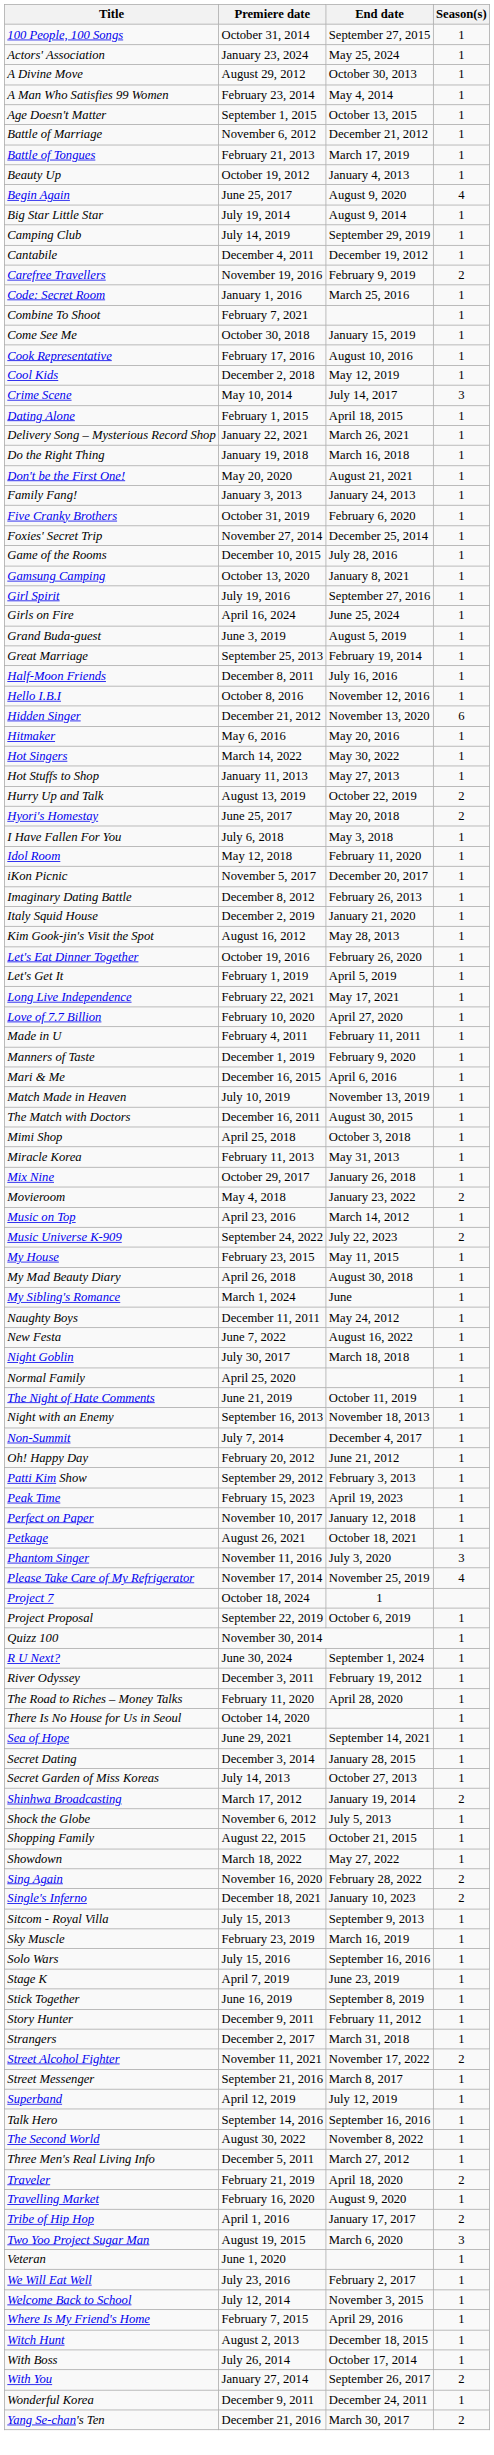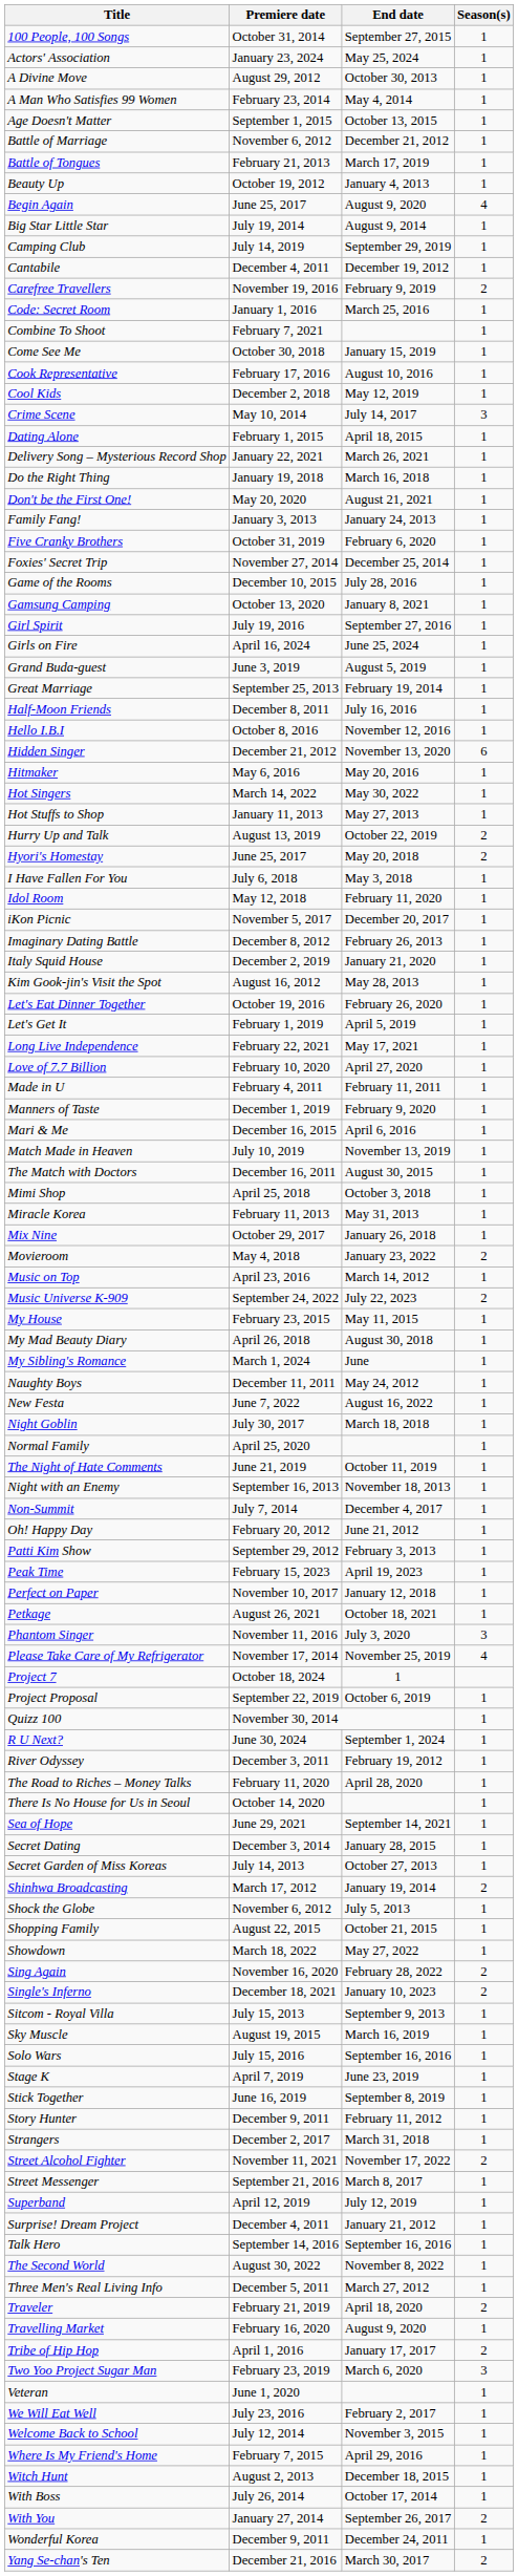 <table class="wikitable">
 <tr>
 <th>Title</th>
 <th>Premiere date</th>
 <th>End date</th>
 <th>Season(s)</th>
 </tr>
 <tr>
 <td><em><a href='#'>100 People, 100 Songs</a></em></td>
 <td>October 31, 2014</td>
 <td>September 27, 2015</td>
 <td style="text-align:center">1</td>
 </tr>
 <tr>
 <td><em>Actors' Association</em></td>
 <td>January 23, 2024</td>
 <td>May 25, 2024</td>
 <td style="text-align:center">1</td>
 </tr>
 <tr>
 <td><em>A Divine Move</em></td>
 <td>August 29, 2012</td>
 <td>October 30, 2013</td>
 <td style="text-align:center">1</td>
 </tr>
 <tr>
 <td><em>A Man Who Satisfies 99 Women</em></td>
 <td>February 23, 2014</td>
 <td>May 4, 2014</td>
 <td style="text-align:center">1</td>
 </tr>
 <tr>
 <td><em>Age Doesn't Matter</em></td>
 <td>September 1, 2015</td>
 <td>October 13, 2015</td>
 <td style="text-align:center">1</td>
 </tr>
 <tr>
 <td><em>Battle of Marriage</em></td>
 <td>November 6, 2012</td>
 <td>December 21, 2012</td>
 <td style="text-align:center">1</td>
 </tr>
 <tr>
 <td><em><a href='#'>Battle of Tongues</a></em></td>
 <td>February 21, 2013</td>
 <td>March 17, 2019</td>
 <td style="text-align:center">1</td>
 </tr>
 <tr>
 <td><em>Beauty Up</em></td>
 <td>October 19, 2012</td>
 <td>January 4, 2013</td>
 <td style="text-align:center">1</td>
 </tr>
 <tr>
 <td><em><a href='#'>Begin Again</a></em></td>
 <td>June 25, 2017</td>
 <td>August 9, 2020</td>
 <td style="text-align:center">4</td>
 </tr>
 <tr>
 <td><em>Big Star Little Star</em></td>
 <td>July 19, 2014</td>
 <td>August 9, 2014</td>
 <td style="text-align:center">1</td>
 </tr>
 <tr>
 <td><em>Camping Club</em></td>
 <td>July 14, 2019</td>
 <td>September 29, 2019</td>
 <td style="text-align:center">1</td>
 </tr>
 <tr>
 <td><em>Cantabile</em></td>
 <td>December 4, 2011</td>
 <td>December 19, 2012</td>
 <td style="text-align:center">1</td>
 </tr>
 <tr>
 <td><em><a href='#'>Carefree Travellers</a></em></td>
 <td>November 19, 2016</td>
 <td>February 9, 2019</td>
 <td style="text-align:center">2</td>
 </tr>
 <tr>
 <td><em><a href='#'>Code: Secret Room</a></em></td>
 <td>January 1, 2016</td>
 <td>March 25, 2016</td>
 <td style="text-align:center">1</td>
 </tr>
 <tr>
 <td><em>Combine To Shoot</em></td>
 <td>February 7, 2021</td>
 <td></td>
 <td style="text-align:center">1</td>
 </tr>
 <tr>
 <td><em>Come See Me</em></td>
 <td>October 30, 2018</td>
 <td>January 15, 2019</td>
 <td style="text-align:center">1</td>
 </tr>
 <tr>
 <td><em><a href='#'>Cook Representative</a></em></td>
 <td>February 17, 2016</td>
 <td>August 10, 2016</td>
 <td style="text-align:center">1</td>
 </tr>
 <tr>
 <td><em><a href='#'>Cool Kids</a></em></td>
 <td>December 2, 2018</td>
 <td>May 12, 2019</td>
 <td style="text-align:center">1</td>
 </tr>
 <tr>
 <td><em><a href='#'>Crime Scene</a></em></td>
 <td>May 10, 2014</td>
 <td>July 14, 2017</td>
 <td style="text-align:center">3</td>
 </tr>
 <tr>
 <td><em><a href='#'>Dating Alone</a></em></td>
 <td>February 1, 2015</td>
 <td>April 18, 2015</td>
 <td style="text-align:center">1</td>
 </tr>
 <tr>
 <td><em>Delivery Song – Mysterious Record Shop</em></td>
 <td>January 22, 2021</td>
 <td>March 26, 2021</td>
 <td style="text-align:center">1</td>
 </tr>
 <tr>
 <td><em>Do the Right Thing</em></td>
 <td>January 19, 2018</td>
 <td>March 16, 2018</td>
 <td style="text-align:center">1</td>
 </tr>
 <tr>
 <td><em><a href='#'>Don't be the First One!</a></em></td>
 <td>May 20, 2020</td>
 <td>August 21, 2021</td>
 <td style="text-align:center">1</td>
 </tr>
 <tr>
 <td><em>Family Fang!</em></td>
 <td>January 3, 2013</td>
 <td>January 24, 2013</td>
 <td style="text-align:center">1</td>
 </tr>
 <tr>
 <td><em><a href='#'>Five Cranky Brothers</a></em></td>
 <td>October 31, 2019</td>
 <td>February 6, 2020</td>
 <td style="text-align:center">1</td>
 </tr>
 <tr>
 <td><em>Foxies' Secret Trip</em></td>
 <td>November 27, 2014</td>
 <td>December 25, 2014</td>
 <td style="text-align:center">1</td>
 </tr>
 <tr>
 <td><em>Game of the Rooms</em></td>
 <td>December 10, 2015</td>
 <td>July 28, 2016</td>
 <td style="text-align:center">1</td>
 </tr>
 <tr>
 <td><em><a href='#'>Gamsung Camping</a></em></td>
 <td>October 13, 2020</td>
 <td>January 8, 2021</td>
 <td style="text-align:center">1</td>
 </tr>
 <tr>
 <td><em><a href='#'>Girl Spirit</a></em></td>
 <td>July 19, 2016</td>
 <td>September 27, 2016</td>
 <td style="text-align:center">1</td>
 </tr>
 <tr>
 <td><em>Girls on Fire</em></td>
 <td>April 16, 2024</td>
 <td>June 25, 2024</td>
 <td style="text-align:center">1</td>
 </tr>
 <tr>
 <td><em>Grand Buda-guest</em></td>
 <td>June 3, 2019</td>
 <td>August 5, 2019</td>
 <td style="text-align:center">1</td>
 </tr>
 <tr>
 <td><em>Great Marriage</em></td>
 <td>September 25, 2013</td>
 <td>February 19, 2014</td>
 <td style="text-align:center">1</td>
 </tr>
 <tr>
 <td><em><a href='#'>Half-Moon Friends</a></em></td>
 <td>December 8, 2011</td>
 <td>July 16, 2016</td>
 <td style="text-align:center">1</td>
 </tr>
 <tr>
 <td><em><a href='#'>Hello I.B.I</a></em></td>
 <td>October 8, 2016</td>
 <td>November 12, 2016</td>
 <td style="text-align:center">1</td>
 </tr>
 <tr>
 <td><em><a href='#'>Hidden Singer</a></em></td>
 <td>December 21, 2012</td>
 <td>November 13, 2020</td>
 <td style="text-align:center">6</td>
 </tr>
 <tr>
 <td><em><a href='#'>Hitmaker</a></em></td>
 <td>May 6, 2016</td>
 <td>May 20, 2016</td>
 <td style="text-align:center">1</td>
 </tr>
 <tr>
 <td><em><a href='#'>Hot Singers</a></em></td>
 <td>March 14, 2022</td>
 <td>May 30, 2022</td>
 <td style="text-align:center">1</td>
 </tr>
 <tr>
 <td><em>Hot Stuffs to Shop</em></td>
 <td>January 11, 2013</td>
 <td>May 27, 2013</td>
 <td style="text-align:center">1</td>
 </tr>
 <tr>
 <td><em>Hurry Up and Talk</em></td>
 <td>August 13, 2019</td>
 <td>October 22, 2019</td>
 <td style="text-align:center">2</td>
 </tr>
 <tr>
 <td><em><a href='#'>Hyori's Homestay</a></em></td>
 <td>June 25, 2017</td>
 <td>May 20, 2018</td>
 <td style="text-align:center">2</td>
 </tr>
 <tr>
 <td><em>I Have Fallen For You</em></td>
 <td>July 6, 2018</td>
 <td>May 3, 2018</td>
 <td style="text-align:center">1</td>
 </tr>
 <tr>
 <td><em><a href='#'>Idol Room</a></em></td>
 <td>May 12, 2018</td>
 <td>February 11, 2020</td>
 <td style="text-align:center">1</td>
 </tr>
 <tr>
 <td><em>iKon Picnic</em></td>
 <td>November 5, 2017</td>
 <td>December 20, 2017</td>
 <td style="text-align:center">1</td>
 </tr>
 <tr>
 <td><em>Imaginary Dating Battle</em></td>
 <td>December 8, 2012</td>
 <td>February 26, 2013</td>
 <td style="text-align:center">1</td>
 </tr>
 <tr>
 <td><em>Italy Squid House</em></td>
 <td>December 2, 2019</td>
 <td>January 21, 2020</td>
 <td style="text-align:center">1</td>
 </tr>
 <tr>
 <td><em>Kim Gook-jin's Visit the Spot</em></td>
 <td>August 16, 2012</td>
 <td>May 28, 2013</td>
 <td style="text-align:center">1</td>
 </tr>
 <tr>
 <td><em><a href='#'>Let's Eat Dinner Together</a></em></td>
 <td>October 19, 2016</td>
 <td>February 26, 2020</td>
 <td style="text-align:center">1</td>
 </tr>
 <tr>
 <td><em>Let's Get It</em></td>
 <td>February 1, 2019</td>
 <td>April 5, 2019</td>
 <td style="text-align:center">1</td>
 </tr>
 <tr>
 <td><em><a href='#'>Long Live Independence</a></em></td>
 <td>February 22, 2021</td>
 <td>May 17, 2021</td>
 <td style="text-align:center">1</td>
 </tr>
 <tr>
 <td><em><a href='#'>Love of 7.7 Billion</a></em></td>
 <td>February 10, 2020</td>
 <td>April 27, 2020</td>
 <td style="text-align:center">1</td>
 </tr>
 <tr>
 <td><em>Made in U</em></td>
 <td>February 4, 2011</td>
 <td>February 11, 2011</td>
 <td style="text-align:center">1</td>
 </tr>
 <tr>
 <td><em>Manners of Taste</em></td>
 <td>December 1, 2019</td>
 <td>February 9, 2020</td>
 <td style="text-align:center">1</td>
 </tr>
 <tr>
 <td><em>Mari & Me</em></td>
 <td>December 16, 2015</td>
 <td>April 6, 2016</td>
 <td style="text-align:center">1</td>
 </tr>
 <tr>
 <td><em>Match Made in Heaven</em></td>
 <td>July 10, 2019</td>
 <td>November 13, 2019</td>
 <td style="text-align:center">1</td>
 </tr>
 <tr>
 <td><em>The Match with Doctors</em></td>
 <td>December 16, 2011</td>
 <td>August 30, 2015</td>
 <td style="text-align:center">1</td>
 </tr>
 <tr>
 <td><em>Mimi Shop</em></td>
 <td>April 25, 2018</td>
 <td>October 3, 2018</td>
 <td style="text-align:center">1</td>
 </tr>
 <tr>
 <td><em>Miracle Korea</em></td>
 <td>February 11, 2013</td>
 <td>May 31, 2013</td>
 <td style="text-align:center">1</td>
 </tr>
 <tr>
 <td><em><a href='#'>Mix Nine</a></em></td>
 <td>October 29, 2017</td>
 <td>January 26, 2018</td>
 <td style="text-align:center">1</td>
 </tr>
 <tr>
 <td><em>Movieroom</em></td>
 <td>May 4, 2018</td>
 <td>January 23, 2022</td>
 <td style="text-align:center">2</td>
 </tr>
 <tr>
 <td><em><a href='#'>Music on Top</a></em></td>
 <td>April 23, 2016</td>
 <td>March 14, 2012</td>
 <td style="text-align:center">1</td>
 </tr>
 <tr>
 <td><em><a href='#'>Music Universe K-909</a></em></td>
 <td>September 24, 2022</td>
 <td>July 22, 2023</td>
 <td style="text-align:center">2</td>
 </tr>
 <tr>
 <td><em><a href='#'>My House</a></em></td>
 <td>February 23, 2015</td>
 <td>May 11, 2015</td>
 <td style="text-align:center">1</td>
 </tr>
 <tr>
 <td><em>My Mad Beauty Diary</em></td>
 <td>April 26, 2018</td>
 <td>August 30, 2018</td>
 <td style="text-align:center">1</td>
 </tr>
 <tr>
 <td><em><a href='#'>My Sibling's Romance</a></em></td>
 <td>March 1, 2024</td>
 <td>June</td>
 <td style="text-align:center">1</td>
 </tr>
 <tr>
 <td><em>Naughty Boys</em></td>
 <td>December 11, 2011</td>
 <td>May 24, 2012</td>
 <td style="text-align:center">1</td>
 </tr>
 <tr>
 <td><em>New Festa</em></td>
 <td>June 7, 2022</td>
 <td>August 16, 2022</td>
 <td style="text-align:center">1</td>
 </tr>
 <tr>
 <td><em><a href='#'>Night Goblin</a></em></td>
 <td>July 30, 2017</td>
 <td>March 18, 2018</td>
 <td style="text-align:center">1</td>
 </tr>
 <tr>
 <td><em>Normal Family</em></td>
 <td>April 25, 2020</td>
 <td></td>
 <td style="text-align:center">1</td>
 </tr>
 <tr>
 <td><em><a href='#'>The Night of Hate Comments</a></em></td>
 <td>June 21, 2019</td>
 <td>October 11, 2019</td>
 <td style="text-align:center">1</td>
 </tr>
 <tr>
 <td><em>Night with an Enemy</em></td>
 <td>September 16, 2013</td>
 <td>November 18, 2013</td>
 <td style="text-align:center">1</td>
 </tr>
 <tr>
 <td><em><a href='#'>Non-Summit</a></em></td>
 <td>July 7, 2014</td>
 <td>December 4, 2017</td>
 <td style="text-align:center">1</td>
 </tr>
 <tr>
 <td><em>Oh! Happy Day</em></td>
 <td>February 20, 2012</td>
 <td>June 21, 2012</td>
 <td style="text-align:center">1</td>
 </tr>
 <tr>
 <td><em><a href='#'>Patti Kim</a> Show</em></td>
 <td>September 29, 2012</td>
 <td>February 3, 2013</td>
 <td style="text-align:center">1</td>
 </tr>
 <tr>
 <td><em><a href='#'>Peak Time</a></em></td>
 <td>February 15, 2023</td>
 <td>April 19, 2023</td>
 <td style="text-align:center">1</td>
 </tr>
 <tr>
 <td><em><a href='#'>Perfect on Paper</a></em></td>
 <td>November 10, 2017</td>
 <td>January 12, 2018</td>
 <td style="text-align:center">1</td>
 </tr>
 <tr>
 <td><em><a href='#'>Petkage</a></em></td>
 <td>August 26, 2021</td>
 <td>October 18, 2021</td>
 <td style="text-align:center">1</td>
 </tr>
 <tr>
 <td><em><a href='#'>Phantom Singer</a></em></td>
 <td>November 11, 2016</td>
 <td>July 3, 2020</td>
 <td style="text-align:center">3</td>
 </tr>
 <tr>
 <td><em><a href='#'>Please Take Care of My Refrigerator</a></em></td>
 <td>November 17, 2014</td>
 <td>November 25, 2019</td>
 <td style="text-align:center">4</td>
 </tr>
 <tr>
 <td><em><a href='#'>Project 7</a></em></td>
 <td>October 18, 2024</td>
 <td style="text-align:center">1</td>
 </tr>
 <tr>
 <td><em>Project Proposal</em></td>
 <td>September 22, 2019</td>
 <td>October 6, 2019</td>
 <td style="text-align:center">1</td>
 </tr>
 <tr>
 <td><em>Quizz 100</em></td>
 <td colspan=2>November 30, 2014</td>
 <td style="text-align:center">1</td>
 </tr>
 <tr>
 <td><em><a href='#'>R U Next?</a></em></td>
 <td>June 30, 2024</td>
 <td>September 1, 2024</td>
 <td style="text-align:center">1</td>
 </tr>
 <tr>
 <td><em>River Odyssey</em></td>
 <td>December 3, 2011</td>
 <td>February 19, 2012</td>
 <td style="text-align:center">1</td>
 </tr>
 <tr>
 <td><em>The Road to Riches – Money Talks</em></td>
 <td>February 11, 2020</td>
 <td>April 28, 2020</td>
 <td style="text-align:center">1</td>
 </tr>
 <tr>
 <td><em>There Is No House for Us in Seoul</em></td>
 <td>October 14, 2020</td>
 <td></td>
 <td style="text-align:center">1</td>
 </tr>
 <tr>
 <td><em><a href='#'>Sea of Hope</a></em></td>
 <td>June 29, 2021</td>
 <td>September 14, 2021</td>
 <td style="text-align:center">1</td>
 </tr>
 <tr>
 <td><em>Secret Dating</em></td>
 <td>December 3, 2014</td>
 <td>January 28, 2015</td>
 <td style="text-align:center">1</td>
 </tr>
 <tr>
 <td><em>Secret Garden of Miss Koreas</em></td>
 <td>July 14, 2013</td>
 <td>October 27, 2013</td>
 <td style="text-align:center">1</td>
 </tr>
 <tr>
 <td><em><a href='#'>Shinhwa Broadcasting</a></em></td>
 <td>March 17, 2012</td>
 <td>January 19, 2014</td>
 <td style="text-align:center">2</td>
 </tr>
 <tr>
 <td><em>Shock the Globe</em></td>
 <td>November 6, 2012</td>
 <td>July 5, 2013</td>
 <td style="text-align:center">1</td>
 </tr>
 <tr>
 <td><em>Shopping Family</em></td>
 <td>August 22, 2015</td>
 <td>October 21, 2015</td>
 <td style="text-align:center">1</td>
 </tr>
 <tr>
 <td><em>Showdown</em></td>
 <td>March 18, 2022</td>
 <td>May 27, 2022</td>
 <td style="text-align:center">1</td>
 </tr>
 <tr>
 <td><em><a href='#'>Sing Again</a></em></td>
 <td>November 16, 2020</td>
 <td>February 28, 2022</td>
 <td style="text-align:center">2</td>
 </tr>
 <tr>
 <td><em><a href='#'>Single's Inferno</a></em></td>
 <td>December 18, 2021</td>
 <td>January 10, 2023</td>
 <td style="text-align:center">2</td>
 </tr>
 <tr>
 <td><em>Sitcom - Royal Villa</em></td>
 <td>July 15, 2013</td>
 <td>September 9, 2013</td>
 <td style="text-align:center">1</td>
 </tr>
 <tr>
 <td><em>Sky Muscle</em></td>
-<td>February 23, 2019</td>
+<td>August 19, 2015</td>
 <td>March 16, 2019</td>
 <td style="text-align:center">1</td>
 </tr>
 <tr>
 <td><em>Solo Wars</em></td>
 <td>July 15, 2016</td>
 <td>September 16, 2016</td>
 <td style="text-align:center">1</td>
 </tr>
 <tr>
 <td><em>Stage K</em></td>
 <td>April 7, 2019</td>
 <td>June 23, 2019</td>
 <td style="text-align:center">1</td>
 </tr>
 <tr>
 <td><em>Stick Together</em></td>
 <td>June 16, 2019</td>
 <td>September 8, 2019</td>
 <td style="text-align:center">1</td>
 </tr>
 <tr>
 <td><em>Story Hunter</em></td>
 <td>December 9, 2011</td>
 <td>February 11, 2012</td>
 <td style="text-align:center">1</td>
 </tr>
 <tr>
 <td><em>Strangers</em></td>
 <td>December 2, 2017</td>
 <td>March 31, 2018</td>
 <td style="text-align:center">1</td>
 </tr>
 <tr>
 <td><em><a href='#'>Street Alcohol Fighter</a></em></td>
 <td>November 11, 2021</td>
 <td>November 17, 2022</td>
 <td style="text-align:center">2</td>
 </tr>
 <tr>
 <td><em>Street Messenger</em></td>
 <td>September 21, 2016</td>
 <td>March 8, 2017</td>
 <td style="text-align:center">1</td>
 </tr>
 <tr>
 <td><em><a href='#'>Superband</a></em></td>
 <td>April 12, 2019</td>
 <td>July 12, 2019</td>
 <td style="text-align:center">1</td>
 </tr>
 <tr>
+<td><em>Surprise! Dream Project</em></td>
+<td>December 4, 2011</td>
+<td>January 21, 2012</td>
+<td style="text-align:center">1</td>
+</tr>
+<tr>
 <td><em>Talk Hero</em></td>
 <td>September 14, 2016</td>
 <td>September 16, 2016</td>
 <td style="text-align:center">1</td>
 </tr>
 <tr>
 <td><em><a href='#'>The Second World</a></em></td>
 <td>August 30, 2022</td>
 <td>November 8, 2022</td>
 <td style="text-align:center">1</td>
 </tr>
 <tr>
 <td><em>Three Men's Real Living Info</em></td>
 <td>December 5, 2011</td>
 <td>March 27, 2012</td>
 <td style="text-align:center">1</td>
 </tr>
 <tr>
 <td><em><a href='#'>Traveler</a></em></td>
 <td>February 21, 2019</td>
 <td>April 18, 2020</td>
 <td style="text-align:center">2</td>
 </tr>
 <tr>
 <td><em><a href='#'>Travelling Market</a></em></td>
 <td>February 16, 2020</td>
 <td>August 9, 2020</td>
 <td style="text-align:center">1</td>
 </tr>
 <tr>
 <td><em><a href='#'>Tribe of Hip Hop</a></em></td>
 <td>April 1, 2016</td>
 <td>January 17, 2017</td>
 <td style="text-align:center">2</td>
 </tr>
 <tr>
 <td><em><a href='#'>Two Yoo Project Sugar Man</a></em></td>
-<td>August 19, 2015</td>
+<td>February 23, 2019</td>
 <td>March 6, 2020</td>
 <td style="text-align:center">3</td>
 </tr>
 <tr>
 <td><em>Veteran</em></td>
 <td>June 1, 2020</td>
 <td></td>
 <td style="text-align:center">1</td>
 </tr>
 <tr>
 <td><em><a href='#'>We Will Eat Well</a></em></td>
 <td>July 23, 2016</td>
 <td>February 2, 2017</td>
 <td style="text-align:center">1</td>
 </tr>
 <tr>
 <td><em><a href='#'>Welcome Back to School</a></em></td>
 <td>July 12, 2014</td>
 <td>November 3, 2015</td>
 <td style="text-align:center">1</td>
 </tr>
 <tr>
 <td><em><a href='#'>Where Is My Friend's Home</a></em></td>
 <td>February 7, 2015</td>
 <td>April 29, 2016</td>
 <td style="text-align:center">1</td>
 </tr>
 <tr>
 <td><em><a href='#'>Witch Hunt</a></em></td>
 <td>August 2, 2013</td>
 <td>December 18, 2015</td>
 <td style="text-align:center">1</td>
 </tr>
 <tr>
 <td><em>With Boss</em></td>
 <td>July 26, 2014</td>
 <td>October 17, 2014</td>
 <td style="text-align:center">1</td>
 </tr>
 <tr>
 <td><em><a href='#'>With You</a></em></td>
 <td>January 27, 2014</td>
 <td>September 26, 2017</td>
 <td style="text-align:center">2</td>
 </tr>
 <tr>
 <td><em>Wonderful Korea</em></td>
 <td>December 9, 2011</td>
 <td>December 24, 2011</td>
 <td style="text-align:center">1</td>
 </tr>
 <tr>
 <td><em><a href='#'>Yang Se-chan</a>'s Ten</em></td>
 <td>December 21, 2016</td>
 <td>March 30, 2017</td>
 <td style="text-align:center">2</td>
 </tr>
 </table>
